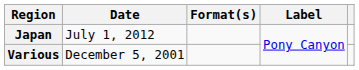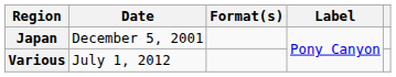 <table class="wikitable plainrowheaders">
 <tr>
 <th scope="col">Region</th>
 <th scope="col">Date</th>
 <th scope="col">Format(s)</th>
 <th scope="col">Label</th>
 <th scope="col"></th>
 </tr>
 <tr>
 <th scope="row">Japan</th>
-<td>July 1, 2012</td>
+<td>December 5, 2001</td>
 <td></td>
 <td rowspan="2"><a href='#'>Pony Canyon</a></td>
 <td></td>
 </tr>
 <tr>
 <th scope="row">Various</th>
-<td>December 5, 2001</td>
+<td>July 1, 2012</td>
 <td></td>
 <td></td>
 </tr>
 </table>
